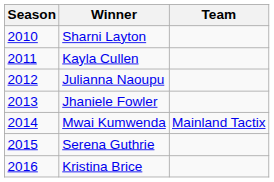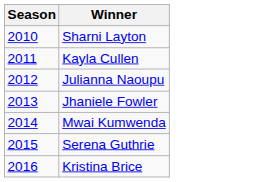 <table class="wikitable collapsible">
 <tr>
 <th>Season</th>
 <th>Winner</th>
-<th>Team</th>
 </tr>
 <tr>
 <td><a href='#'>2010</a></td>
 <td> <a href='#'>Sharni Layton</a></td>
-<td></td>
 </tr>
 <tr>
 <td><a href='#'>2011</a></td>
 <td> <a href='#'>Kayla Cullen</a></td>
-<td></td>
 </tr>
 <tr>
 <td><a href='#'>2012</a></td>
 <td> <a href='#'>Julianna Naoupu</a></td>
-<td></td>
 </tr>
 <tr>
 <td><a href='#'>2013</a></td>
 <td> <a href='#'>Jhaniele Fowler</a></td>
-<td></td>
 </tr>
 <tr>
 <td><a href='#'>2014</a></td>
 <td> <a href='#'>Mwai Kumwenda</a></td>
-<td><a href='#'>Mainland Tactix</a></td>
 </tr>
 <tr>
 <td><a href='#'>2015</a></td>
 <td> <a href='#'>Serena Guthrie</a></td>
-<td></td>
 </tr>
 <tr>
 <td><a href='#'>2016</a></td>
 <td> <a href='#'>Kristina Brice</a></td>
-<td></td>
 </tr>
 </table>
